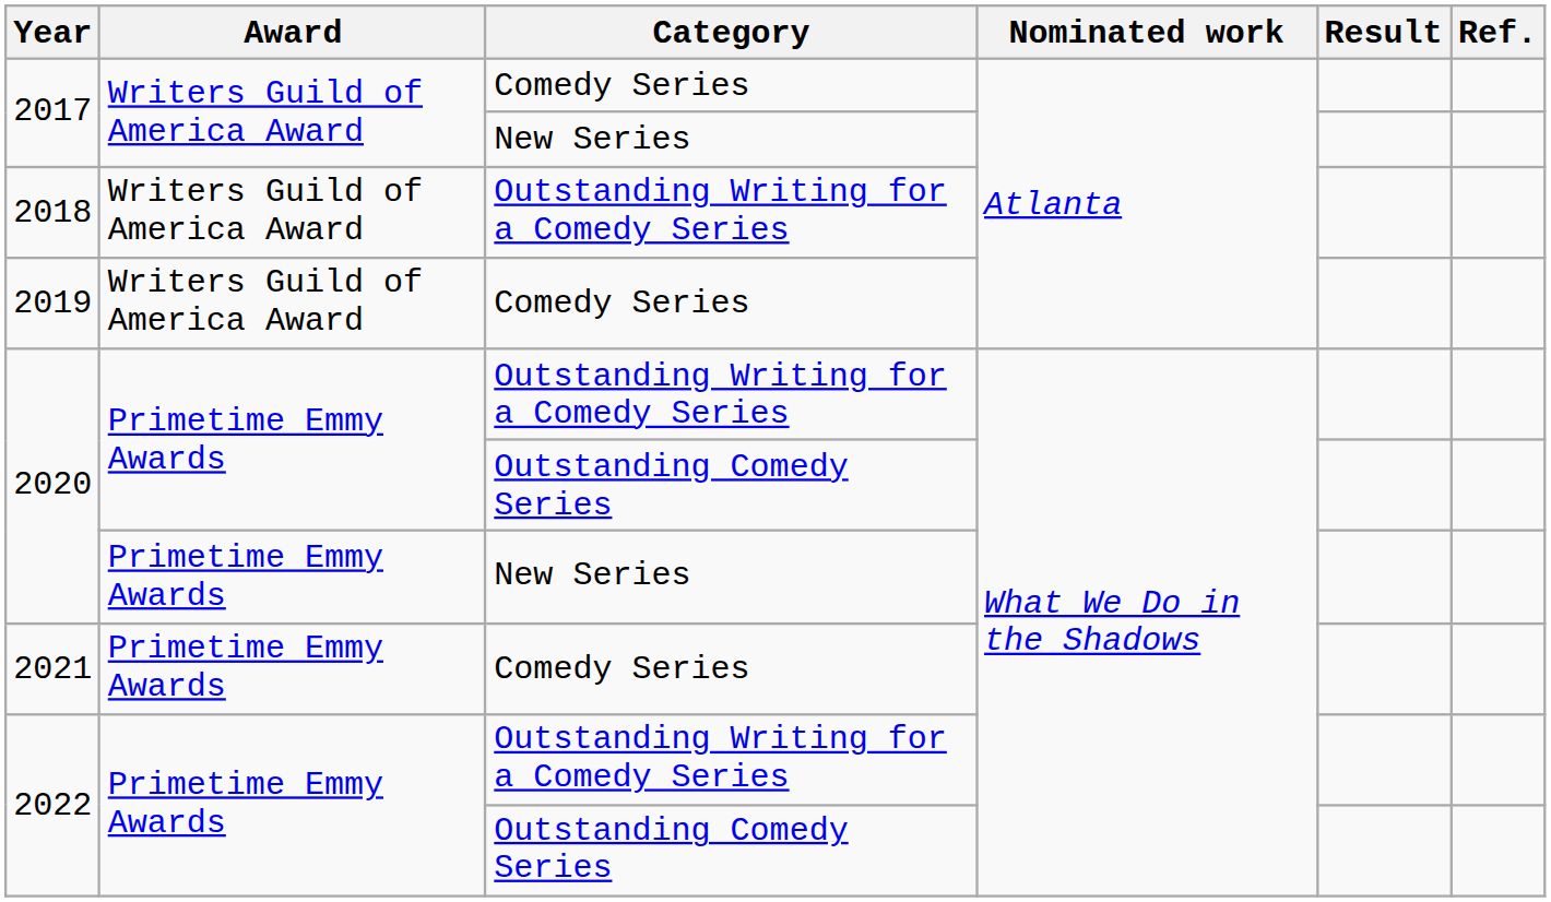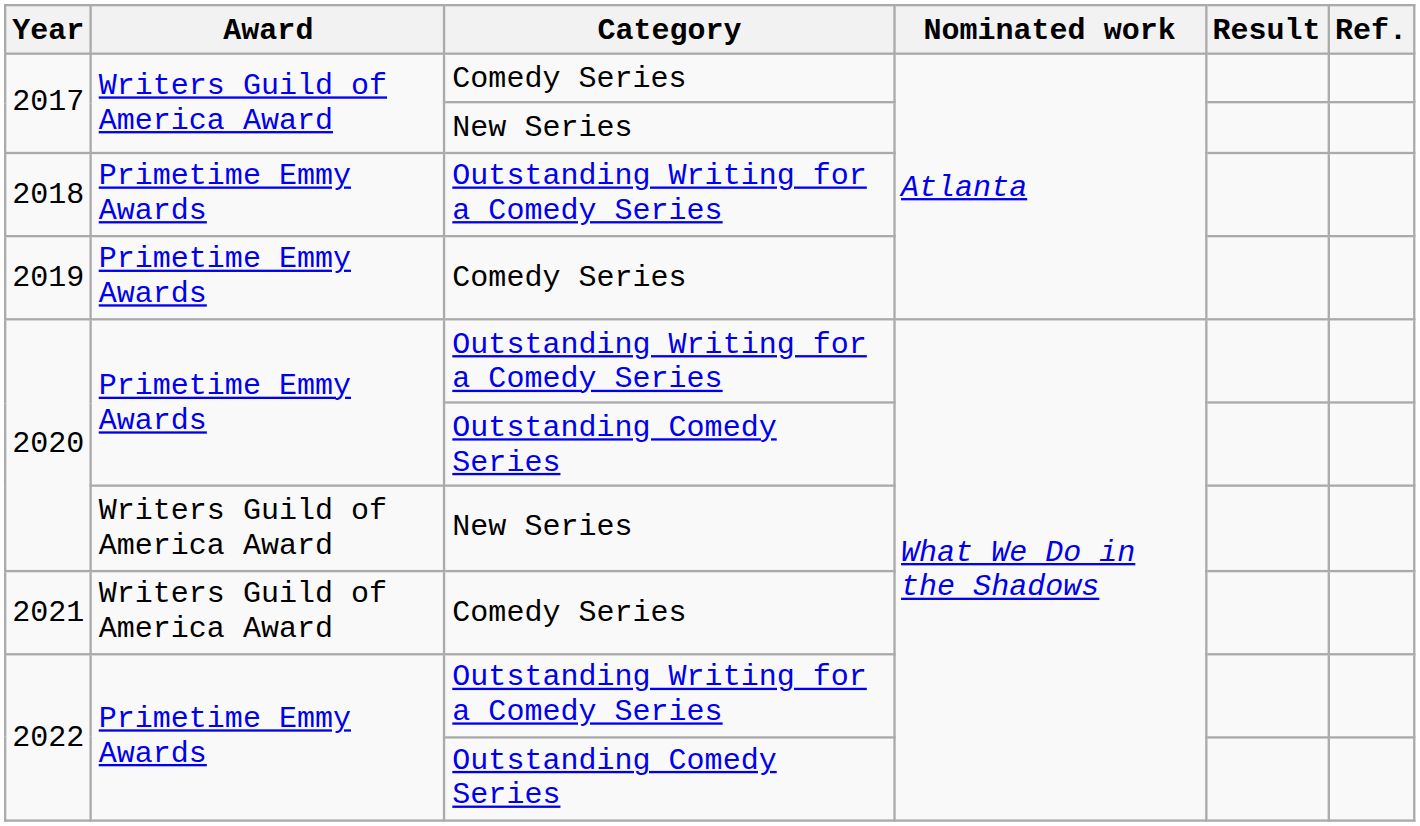 <table class="wikitable sortable">
 <tr>
 <th>Year</th>
 <th>Award</th>
 <th>Category</th>
 <th>Nominated work</th>
 <th>Result</th>
 <th>Ref.</th>
 </tr>
 <tr>
 <td rowspan="2">2017</td>
 <td rowspan="2"><a href='#'>Writers Guild of America Award</a></td>
 <td>Comedy Series</td>
 <td rowspan="4"><em><a href='#'>Atlanta</a></em></td>
 <td></td>
 <td></td>
 </tr>
 <tr>
 <td>New Series</td>
 <td></td>
 <td></td>
 </tr>
 <tr>
 <td>2018</td>
-<td>Writers Guild of America Award</td>
+<td><a href='#'>Primetime Emmy Awards</a></td>
 <td><a href='#'>Outstanding Writing for a Comedy Series</a>  </td>
 <td></td>
 <td></td>
 </tr>
 <tr>
 <td>2019</td>
-<td>Writers Guild of America Award</td>
+<td><a href='#'>Primetime Emmy Awards</a></td>
 <td>Comedy Series</td>
 <td></td>
 <td></td>
 </tr>
 <tr>
 <td rowspan="3">2020</td>
 <td rowspan="2"><a href='#'>Primetime Emmy Awards</a></td>
 <td><a href='#'>Outstanding Writing for a Comedy Series</a>  </td>
 <td rowspan="6"><em><a href='#'>What We Do in the Shadows</a></em></td>
 <td></td>
 <td></td>
 </tr>
 <tr>
 <td><a href='#'>Outstanding Comedy Series</a></td>
 <td></td>
 <td></td>
 </tr>
 <tr>
-<td><a href='#'>Primetime Emmy Awards</a></td>
+<td>Writers Guild of America Award</td>
 <td>New Series</td>
 <td></td>
 <td></td>
 </tr>
 <tr>
 <td>2021</td>
-<td><a href='#'>Primetime Emmy Awards</a></td>
+<td>Writers Guild of America Award</td>
 <td>Comedy Series</td>
 <td></td>
 <td></td>
 </tr>
 <tr>
 <td rowspan="2">2022</td>
 <td rowspan="2"><a href='#'>Primetime Emmy Awards</a></td>
 <td><a href='#'>Outstanding Writing for a Comedy Series</a>  </td>
 <td></td>
 <td></td>
 </tr>
 <tr>
 <td><a href='#'>Outstanding Comedy Series</a></td>
 <td></td>
 <td></td>
 </tr>
 </table>
